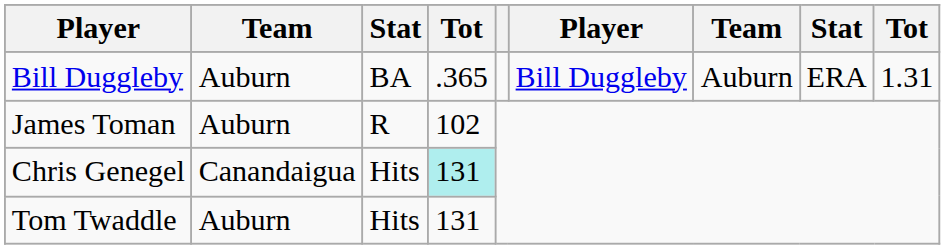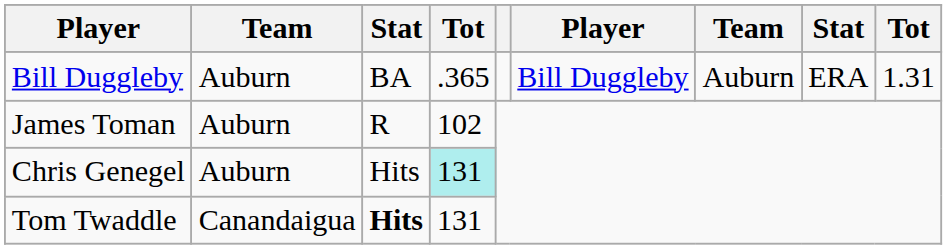 <table class="wikitable">
 <tr>
 <th>Player</th>
 <th>Team</th>
 <th>Stat</th>
 <th>Tot</th>
 <th></th>
 <th>Player</th>
 <th>Team</th>
 <th>Stat</th>
 <th>Tot</th>
 </tr>
 <tr>
 <td><a href='#'>Bill Duggleby</a></td>
 <td>Auburn</td>
 <td>BA</td>
 <td>.365</td>
 <td></td>
 <td><a href='#'>Bill Duggleby</a></td>
 <td>Auburn</td>
 <td>ERA</td>
 <td>1.31</td>
 </tr>
 <tr>
 <td>James Toman</td>
 <td>Auburn</td>
 <td>R</td>
 <td>102</td>
 </tr>
 <tr>
 <td>Chris Genegel</td>
-<td>Canandaigua</td>
+<td>Auburn</td>
 <td>Hits</td>
 <td style="background: paleturquoise;">131</td>
 </tr>
 <tr>
 <td>Tom Twaddle</td>
-<td>Auburn</td>
-<td>Hits</td>
+<td>Canandaigua</td>
+<td><strong>Hits</strong></td>
 <td>131</td>
 </tr>
 </table>
